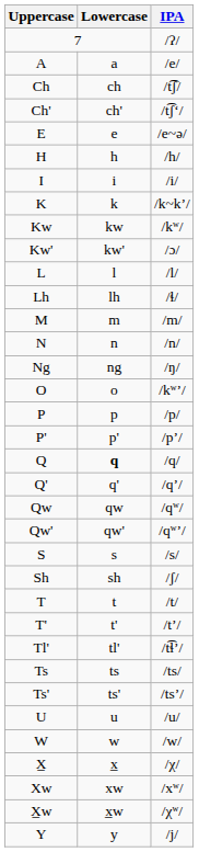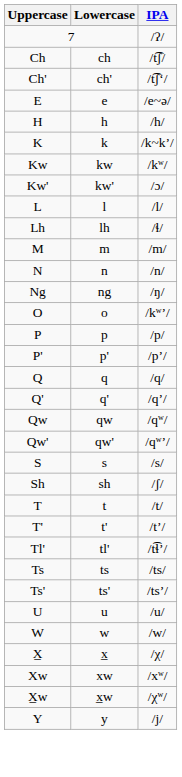 <table class="wikitable" style="text-align: center">
 <tr>
 <th><strong>Uppercase</strong></th>
 <th><strong>Lowercase</strong></th>
 <th><strong><a href='#'>IPA</a></strong></th>
 </tr>
 <tr>
 <td colspan="2">7</td>
 <td>/ʔ/</td>
-</tr>
-<tr>
-<td>A</td>
-<td>a</td>
-<td>/e/</td>
 </tr>
 <tr>
 <td>Ch</td>
 <td>ch</td>
 <td>/t͡ʃ/</td>
 </tr>
 <tr>
 <td>Ch'</td>
 <td>ch'</td>
 <td>/t͡ʃ‘/</td>
 </tr>
 <tr>
 <td>E</td>
 <td>e</td>
 <td>/e~ə/</td>
 </tr>
 <tr>
 <td>H</td>
 <td>h</td>
 <td>/h/</td>
-</tr>
-<tr>
-<td>I</td>
-<td>i</td>
-<td>/i/</td>
 </tr>
 <tr>
 <td>K</td>
 <td>k</td>
 <td>/k~k’/</td>
 </tr>
 <tr>
 <td>Kw</td>
 <td>kw</td>
 <td>/kʷ/</td>
 </tr>
 <tr>
 <td>Kw'</td>
 <td>kw'</td>
 <td>/ɔ/</td>
 </tr>
 <tr>
 <td>L</td>
 <td>l</td>
 <td>/l/</td>
 </tr>
 <tr>
 <td>Lh</td>
 <td>lh</td>
 <td>/ɬ/</td>
 </tr>
 <tr>
 <td>M</td>
 <td>m</td>
 <td>/m/</td>
 </tr>
 <tr>
 <td>N</td>
 <td>n</td>
 <td>/n/</td>
 </tr>
 <tr>
 <td>Ng</td>
 <td>ng</td>
 <td>/ŋ/</td>
 </tr>
 <tr>
 <td>O</td>
 <td>o</td>
 <td>/kʷ’/</td>
 </tr>
 <tr>
 <td>P</td>
 <td>p</td>
 <td>/p/</td>
 </tr>
 <tr>
 <td>P'</td>
 <td>p'</td>
 <td>/p’/</td>
 </tr>
 <tr>
 <td>Q</td>
-<td><strong>q</strong></td>
+<td>q</td>
 <td>/q/</td>
 </tr>
 <tr>
 <td>Q'</td>
 <td>q'</td>
 <td>/q’/</td>
 </tr>
 <tr>
 <td>Qw</td>
 <td>qw</td>
 <td>/qʷ/</td>
 </tr>
 <tr>
 <td>Qw'</td>
 <td>qw'</td>
 <td>/qʷʼ/</td>
 </tr>
 <tr>
 <td>S</td>
 <td>s</td>
 <td>/s/</td>
 </tr>
 <tr>
 <td>Sh</td>
 <td>sh</td>
 <td>/ʃ/</td>
 </tr>
 <tr>
 <td>T</td>
 <td>t</td>
 <td>/t/</td>
 </tr>
 <tr>
 <td>T'</td>
 <td>t'</td>
 <td>/t’/</td>
 </tr>
 <tr>
 <td>Tl'</td>
 <td>tl'</td>
 <td>/t͡ɬ’/</td>
 </tr>
 <tr>
 <td>Ts</td>
 <td>ts</td>
 <td>/ts/</td>
 </tr>
 <tr>
 <td>Ts'</td>
 <td>ts'</td>
 <td>/ts’/</td>
 </tr>
 <tr>
 <td>U</td>
 <td>u</td>
 <td>/u/</td>
 </tr>
 <tr>
 <td>W</td>
 <td>w</td>
 <td>/w/</td>
 </tr>
 <tr>
 <td>X̲</td>
 <td>x̲</td>
 <td>/χ/</td>
 </tr>
 <tr>
 <td>Xw</td>
 <td>xw</td>
 <td>/xʷ/</td>
 </tr>
 <tr>
 <td>X̲w</td>
 <td>x̲w</td>
 <td>/χʷ/</td>
 </tr>
 <tr>
 <td>Y</td>
 <td>y</td>
 <td>/j/</td>
 </tr>
 </table>
